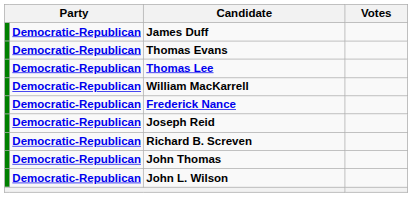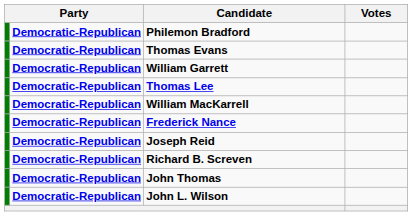 <table class=wikitable>
 <tr>
 <th colspan=2 style="width: 130px">Party</th>
 <th style="width: 17em">Candidate</th>
 <th style="width: 5em">Votes</th>
 </tr>
 <tr>
 <td style="background-color:#008000"></td>
 <td><strong><a href='#'>Democratic-Republican</a></strong></td>
-<td><strong>James Duff</strong></td>
+<td><strong>Philemon Bradford</strong></td>
 <td align=right></td>
 </tr>
 <tr>
 <td style="background-color:#008000"></td>
 <td><strong><a href='#'>Democratic-Republican</a></strong></td>
 <td><strong>Thomas Evans</strong></td>
+<td align=right></td>
+</tr>
+<tr>
+<td style="background-color:#008000"></td>
+<td><strong><a href='#'>Democratic-Republican</a></strong></td>
+<td><strong>William Garrett</strong></td>
 <td align=right></td>
 </tr>
 <tr>
 <td style="background-color:#008000"></td>
 <td><strong><a href='#'>Democratic-Republican</a></strong></td>
 <td><strong><a href='#'>Thomas Lee</a></strong></td>
 <td align=right></td>
 </tr>
 <tr>
 <td style="background-color:#008000"></td>
 <td><strong><a href='#'>Democratic-Republican</a></strong></td>
 <td><strong>William MacKarrell</strong></td>
 <td align=right></td>
 </tr>
 <tr>
 <td style="background-color:#008000"></td>
 <td><strong><a href='#'>Democratic-Republican</a></strong></td>
 <td><strong><a href='#'>Frederick Nance</a></strong></td>
 <td align=right></td>
 </tr>
 <tr>
 <td style="background-color:#008000"></td>
 <td><strong><a href='#'>Democratic-Republican</a></strong></td>
 <td><strong>Joseph Reid</strong></td>
 <td align=right></td>
 </tr>
 <tr>
 <td style="background-color:#008000"></td>
 <td><strong><a href='#'>Democratic-Republican</a></strong></td>
 <td><strong>Richard B. Screven</strong></td>
 <td align=right></td>
 </tr>
 <tr>
 <td style="background-color:#008000"></td>
 <td><strong><a href='#'>Democratic-Republican</a></strong></td>
 <td><strong>John Thomas</strong></td>
 <td align=right></td>
 </tr>
 <tr>
 <td style="background-color:#008000"></td>
 <td><strong><a href='#'>Democratic-Republican</a></strong></td>
 <td><strong>John L. Wilson</strong></td>
 <td align=right></td>
 </tr>
 <tr>
 <th colspan=3></th>
 <th></th>
 </tr>
 </table>
